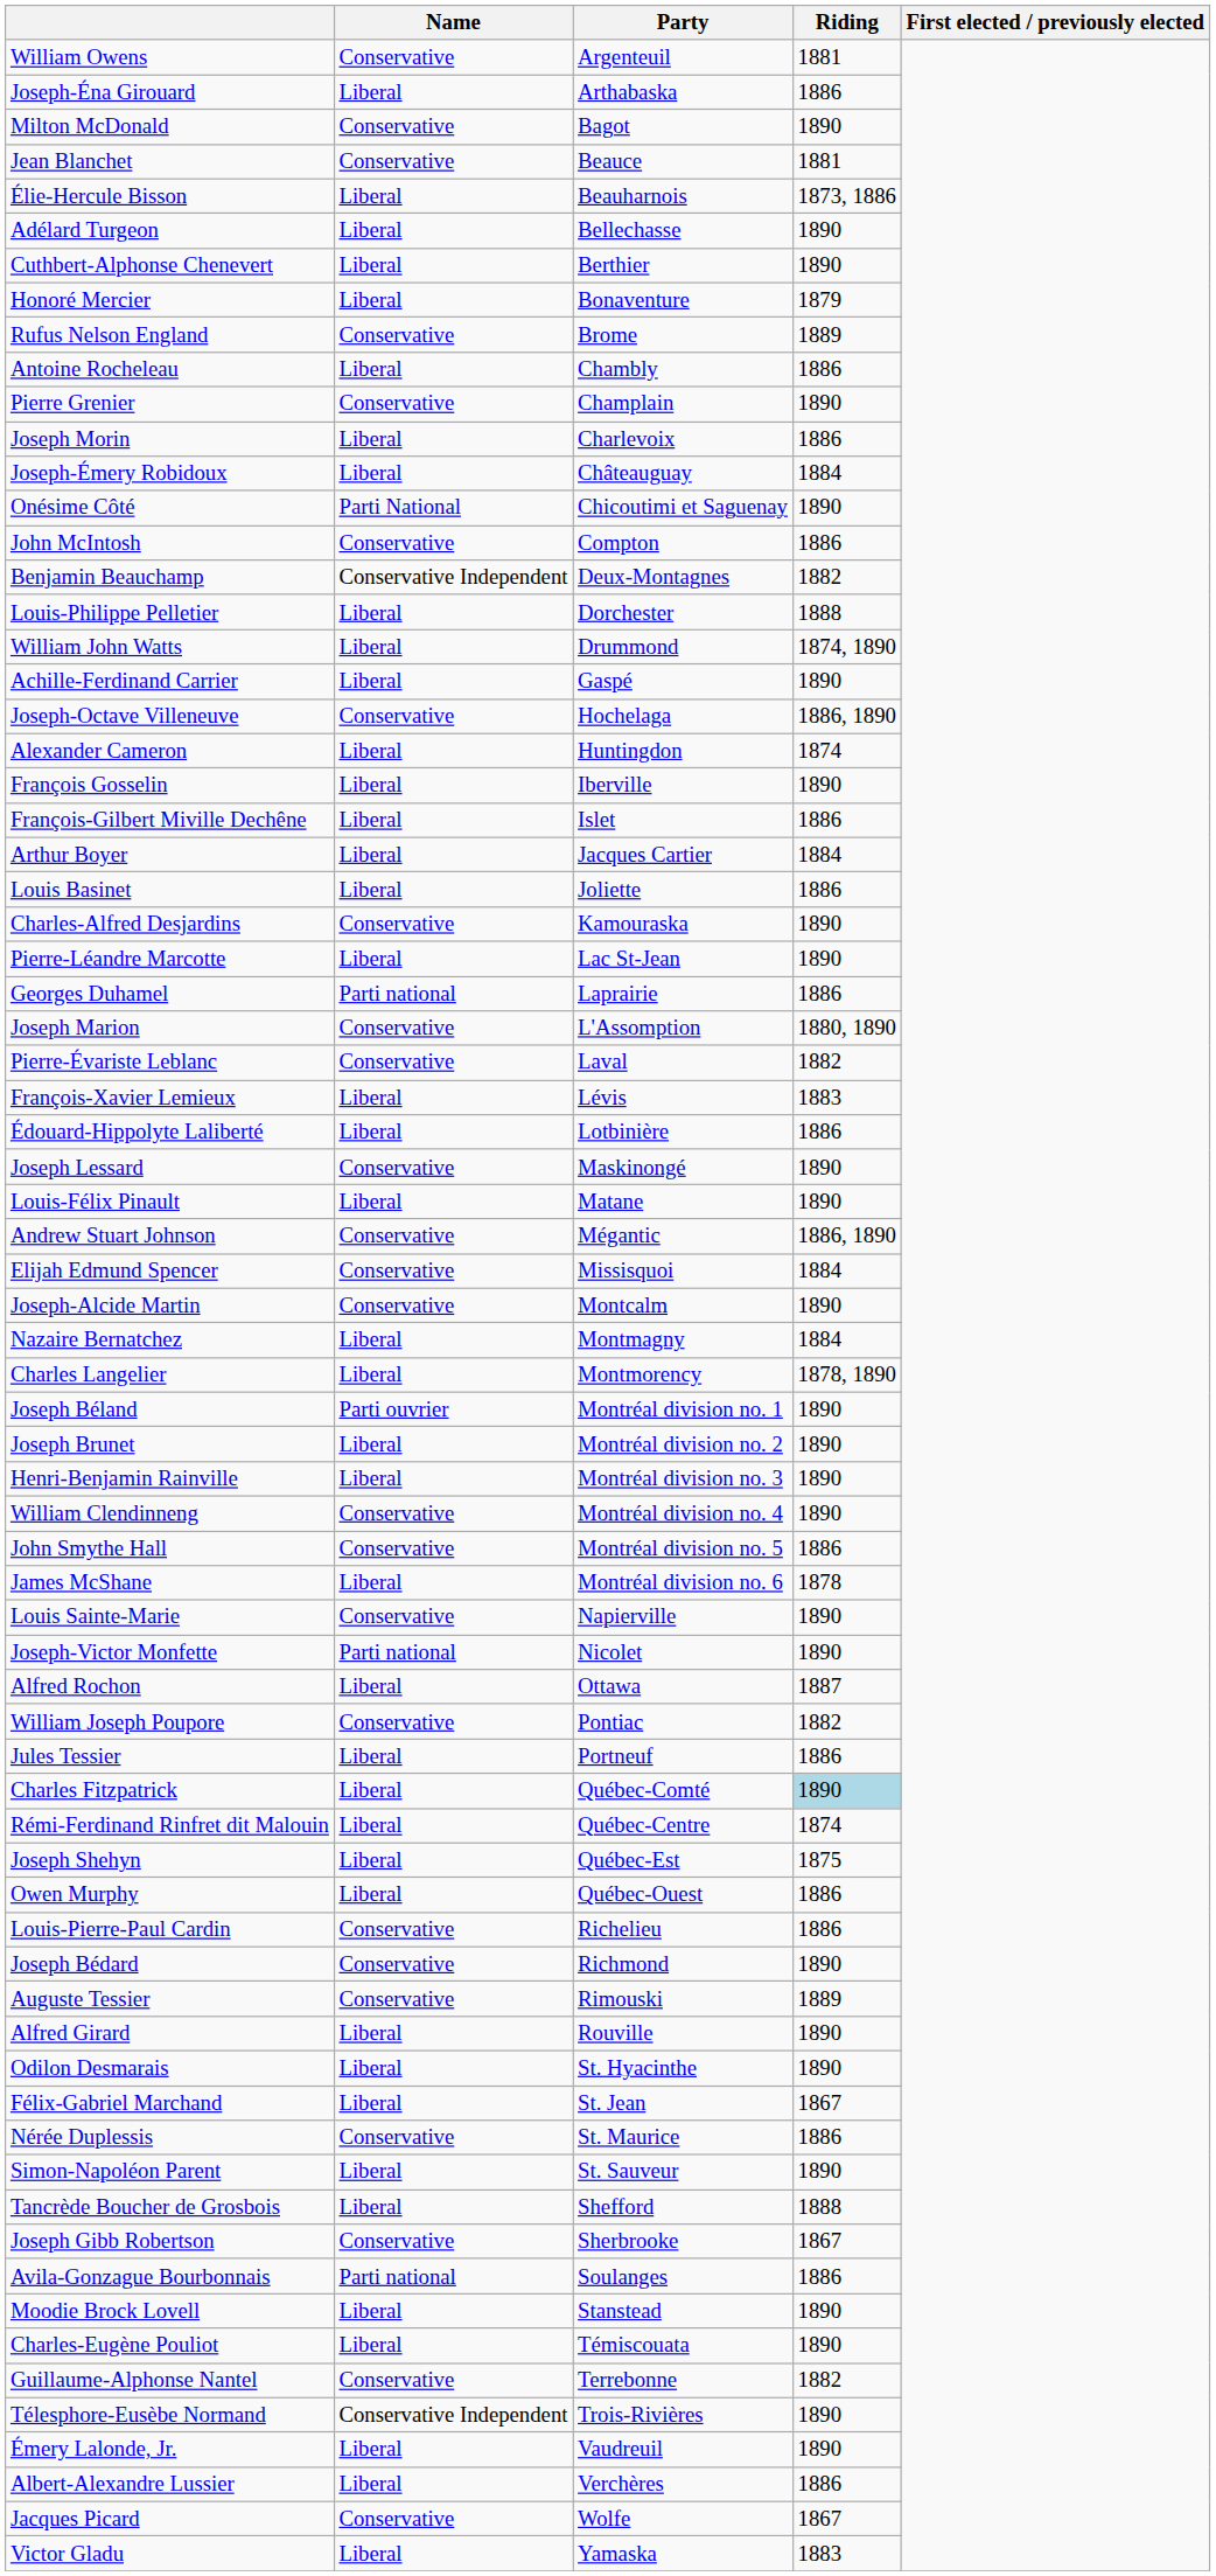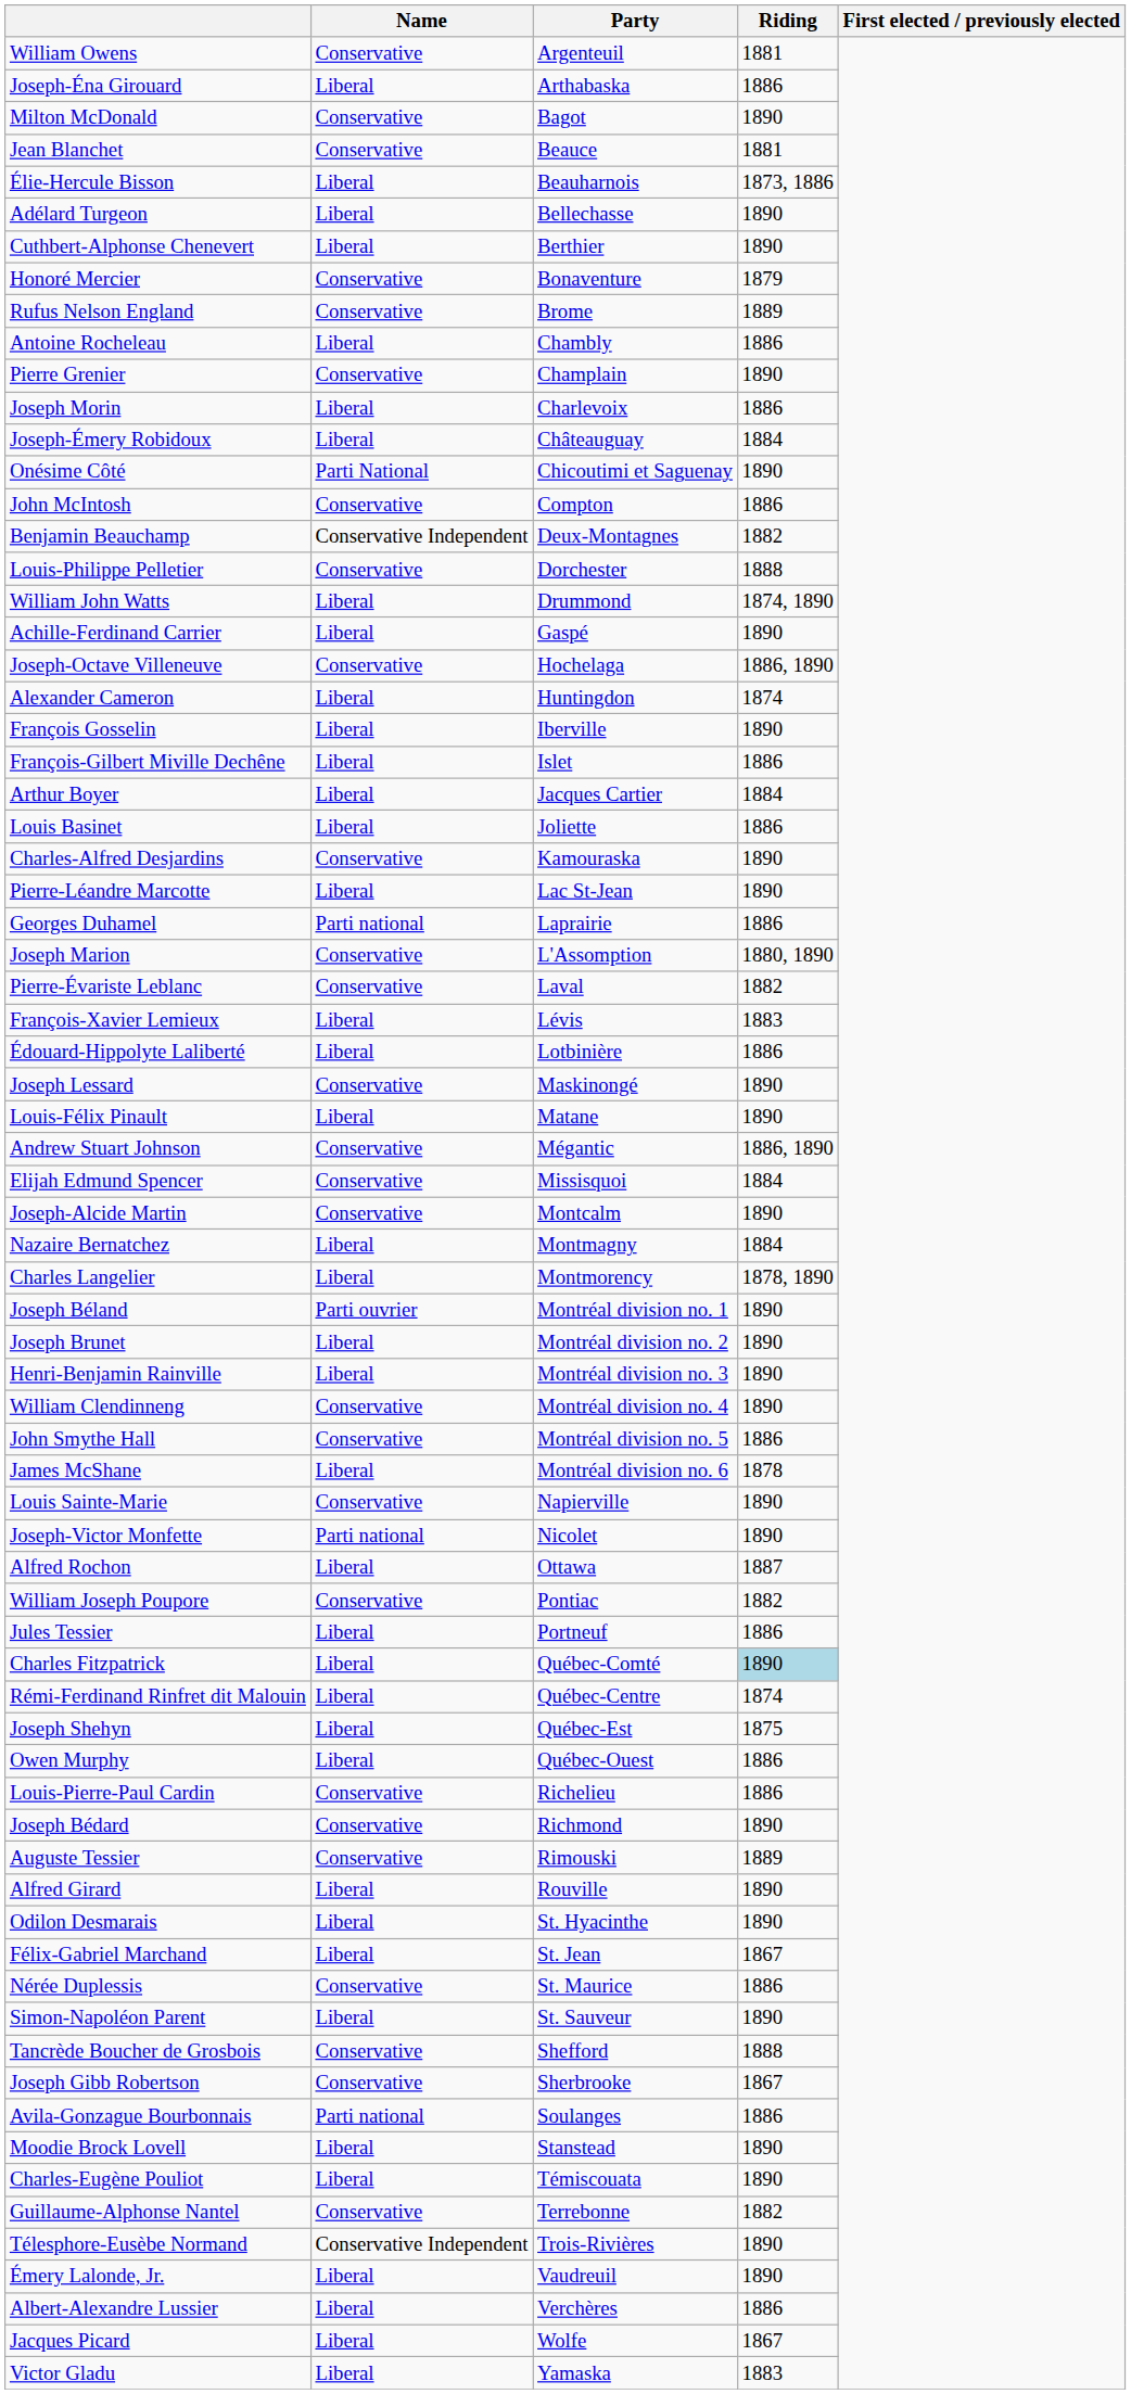 <table class="wikitable sortable">
 <tr>
 <th></th>
 <th>Name</th>
 <th>Party</th>
 <th>Riding</th>
 <th>First elected / previously elected</th>
 </tr>
 <tr>
 <td><a href='#'>William Owens</a></td>
 <td><a href='#'>Conservative</a></td>
 <td><a href='#'>Argenteuil</a></td>
 <td>1881</td>
 </tr>
 <tr>
 <td><a href='#'>Joseph-Éna Girouard</a></td>
 <td><a href='#'>Liberal</a></td>
 <td><a href='#'>Arthabaska</a></td>
 <td>1886</td>
 </tr>
 <tr>
 <td><a href='#'>Milton McDonald</a></td>
 <td><a href='#'>Conservative</a></td>
 <td><a href='#'>Bagot</a></td>
 <td>1890</td>
 </tr>
 <tr>
 <td><a href='#'>Jean Blanchet</a></td>
 <td><a href='#'>Conservative</a></td>
 <td><a href='#'>Beauce</a></td>
 <td>1881</td>
 </tr>
 <tr>
 <td><a href='#'>Élie-Hercule Bisson</a></td>
 <td><a href='#'>Liberal</a></td>
 <td><a href='#'>Beauharnois</a></td>
 <td>1873, 1886</td>
 </tr>
 <tr>
 <td><a href='#'>Adélard Turgeon</a></td>
 <td><a href='#'>Liberal</a></td>
 <td><a href='#'>Bellechasse</a></td>
 <td>1890</td>
 </tr>
 <tr>
 <td><a href='#'>Cuthbert-Alphonse Chenevert</a></td>
 <td><a href='#'>Liberal</a></td>
 <td><a href='#'>Berthier</a></td>
 <td>1890</td>
 </tr>
 <tr>
 <td><a href='#'>Honoré Mercier</a></td>
-<td><a href='#'>Liberal</a></td>
+<td><a href='#'>Conservative</a></td>
 <td><a href='#'>Bonaventure</a></td>
 <td>1879</td>
 </tr>
 <tr>
 <td><a href='#'>Rufus Nelson England</a></td>
 <td><a href='#'>Conservative</a></td>
 <td><a href='#'>Brome</a></td>
 <td>1889</td>
 </tr>
 <tr>
 <td><a href='#'>Antoine Rocheleau</a></td>
 <td><a href='#'>Liberal</a></td>
 <td><a href='#'>Chambly</a></td>
 <td>1886</td>
 </tr>
 <tr>
 <td><a href='#'>Pierre Grenier</a></td>
 <td><a href='#'>Conservative</a></td>
 <td><a href='#'>Champlain</a></td>
 <td>1890</td>
 </tr>
 <tr>
 <td><a href='#'>Joseph Morin</a></td>
 <td><a href='#'>Liberal</a></td>
 <td><a href='#'>Charlevoix</a></td>
 <td>1886</td>
 </tr>
 <tr>
 <td><a href='#'>Joseph-Émery Robidoux</a></td>
 <td><a href='#'>Liberal</a></td>
 <td><a href='#'>Châteauguay</a></td>
 <td>1884</td>
 </tr>
 <tr>
 <td><a href='#'>Onésime Côté</a></td>
 <td><a href='#'>Parti National</a></td>
 <td><a href='#'>Chicoutimi et Saguenay</a></td>
 <td>1890</td>
 </tr>
 <tr>
 <td><a href='#'>John McIntosh</a></td>
 <td><a href='#'>Conservative</a></td>
 <td><a href='#'>Compton</a></td>
 <td>1886</td>
 </tr>
 <tr>
 <td><a href='#'>Benjamin Beauchamp</a></td>
 <td>Conservative Independent</td>
 <td><a href='#'>Deux-Montagnes</a></td>
 <td>1882</td>
 </tr>
 <tr>
 <td><a href='#'>Louis-Philippe Pelletier</a></td>
-<td><a href='#'>Liberal</a></td>
+<td><a href='#'>Conservative</a></td>
 <td><a href='#'>Dorchester</a></td>
 <td>1888</td>
 </tr>
 <tr>
 <td><a href='#'>William John Watts</a></td>
 <td><a href='#'>Liberal</a></td>
 <td><a href='#'>Drummond</a></td>
 <td>1874, 1890</td>
 </tr>
 <tr>
 <td><a href='#'>Achille-Ferdinand Carrier</a></td>
 <td><a href='#'>Liberal</a></td>
 <td><a href='#'>Gaspé</a></td>
 <td>1890</td>
 </tr>
 <tr>
 <td><a href='#'>Joseph-Octave Villeneuve</a></td>
 <td><a href='#'>Conservative</a></td>
 <td><a href='#'>Hochelaga</a></td>
 <td>1886, 1890</td>
 </tr>
 <tr>
 <td><a href='#'>Alexander Cameron</a></td>
 <td><a href='#'>Liberal</a></td>
 <td><a href='#'>Huntingdon</a></td>
 <td>1874</td>
 </tr>
 <tr>
 <td><a href='#'>François Gosselin</a></td>
 <td><a href='#'>Liberal</a></td>
 <td><a href='#'>Iberville</a></td>
 <td>1890</td>
 </tr>
 <tr>
 <td><a href='#'>François-Gilbert Miville Dechêne</a></td>
 <td><a href='#'>Liberal</a></td>
 <td><a href='#'>Islet</a></td>
 <td>1886</td>
 </tr>
 <tr>
 <td><a href='#'>Arthur Boyer</a></td>
 <td><a href='#'>Liberal</a></td>
 <td><a href='#'>Jacques Cartier</a></td>
 <td>1884</td>
 </tr>
 <tr>
 <td><a href='#'>Louis Basinet</a></td>
 <td><a href='#'>Liberal</a></td>
 <td><a href='#'>Joliette</a></td>
 <td>1886</td>
 </tr>
 <tr>
 <td><a href='#'>Charles-Alfred Desjardins</a></td>
 <td><a href='#'>Conservative</a></td>
 <td><a href='#'>Kamouraska</a></td>
 <td>1890</td>
 </tr>
 <tr>
 <td><a href='#'>Pierre-Léandre Marcotte</a></td>
 <td><a href='#'>Liberal</a></td>
 <td><a href='#'>Lac St-Jean</a></td>
 <td>1890</td>
 </tr>
 <tr>
 <td><a href='#'>Georges Duhamel</a></td>
 <td><a href='#'>Parti national</a></td>
 <td><a href='#'>Laprairie</a></td>
 <td>1886</td>
 </tr>
 <tr>
 <td><a href='#'>Joseph Marion</a></td>
 <td><a href='#'>Conservative</a></td>
 <td><a href='#'>L'Assomption</a></td>
 <td>1880, 1890</td>
 </tr>
 <tr>
 <td><a href='#'>Pierre-Évariste Leblanc</a></td>
 <td><a href='#'>Conservative</a></td>
 <td><a href='#'>Laval</a></td>
 <td>1882</td>
 </tr>
 <tr>
 <td><a href='#'>François-Xavier Lemieux</a></td>
 <td><a href='#'>Liberal</a></td>
 <td><a href='#'>Lévis</a></td>
 <td>1883</td>
 </tr>
 <tr>
 <td><a href='#'>Édouard-Hippolyte Laliberté</a></td>
 <td><a href='#'>Liberal</a></td>
 <td><a href='#'>Lotbinière</a></td>
 <td>1886</td>
 </tr>
 <tr>
 <td><a href='#'>Joseph Lessard</a></td>
 <td><a href='#'>Conservative</a></td>
 <td><a href='#'>Maskinongé</a></td>
 <td>1890</td>
 </tr>
 <tr>
 <td><a href='#'>Louis-Félix Pinault</a></td>
 <td><a href='#'>Liberal</a></td>
 <td><a href='#'>Matane</a></td>
 <td>1890</td>
 </tr>
 <tr>
 <td><a href='#'>Andrew Stuart Johnson</a></td>
 <td><a href='#'>Conservative</a></td>
 <td><a href='#'>Mégantic</a></td>
 <td>1886, 1890</td>
 </tr>
 <tr>
 <td><a href='#'>Elijah Edmund Spencer</a></td>
 <td><a href='#'>Conservative</a></td>
 <td><a href='#'>Missisquoi</a></td>
 <td>1884</td>
 </tr>
 <tr>
 <td><a href='#'>Joseph-Alcide Martin</a></td>
 <td><a href='#'>Conservative</a></td>
 <td><a href='#'>Montcalm</a></td>
 <td>1890</td>
 </tr>
 <tr>
 <td><a href='#'>Nazaire Bernatchez</a></td>
 <td><a href='#'>Liberal</a></td>
 <td><a href='#'>Montmagny</a></td>
 <td>1884</td>
 </tr>
 <tr>
 <td><a href='#'>Charles Langelier</a></td>
 <td><a href='#'>Liberal</a></td>
 <td><a href='#'>Montmorency</a></td>
 <td>1878, 1890</td>
 </tr>
 <tr>
 <td><a href='#'>Joseph Béland</a></td>
 <td><a href='#'>Parti ouvrier</a></td>
 <td><a href='#'>Montréal division no. 1</a></td>
 <td>1890</td>
 </tr>
 <tr>
 <td><a href='#'>Joseph Brunet</a></td>
 <td><a href='#'>Liberal</a></td>
 <td><a href='#'>Montréal division no. 2</a></td>
 <td>1890</td>
 </tr>
 <tr>
 <td><a href='#'>Henri-Benjamin Rainville</a></td>
 <td><a href='#'>Liberal</a></td>
 <td><a href='#'>Montréal division no. 3</a></td>
 <td>1890</td>
 </tr>
 <tr>
 <td><a href='#'>William Clendinneng</a></td>
 <td><a href='#'>Conservative</a></td>
 <td><a href='#'>Montréal division no. 4</a></td>
 <td>1890</td>
 </tr>
 <tr>
 <td><a href='#'>John Smythe Hall</a></td>
 <td><a href='#'>Conservative</a></td>
 <td><a href='#'>Montréal division no. 5</a></td>
 <td>1886</td>
 </tr>
 <tr>
 <td><a href='#'>James McShane</a></td>
 <td><a href='#'>Liberal</a></td>
 <td><a href='#'>Montréal division no. 6</a></td>
 <td>1878</td>
 </tr>
 <tr>
 <td><a href='#'>Louis Sainte-Marie</a></td>
 <td><a href='#'>Conservative</a></td>
 <td><a href='#'>Napierville</a></td>
 <td>1890</td>
 </tr>
 <tr>
 <td><a href='#'>Joseph-Victor Monfette</a></td>
 <td><a href='#'>Parti national</a></td>
 <td><a href='#'>Nicolet</a></td>
 <td>1890</td>
 </tr>
 <tr>
 <td><a href='#'>Alfred Rochon</a></td>
 <td><a href='#'>Liberal</a></td>
 <td><a href='#'>Ottawa</a></td>
 <td>1887</td>
 </tr>
 <tr>
 <td><a href='#'>William Joseph Poupore</a></td>
 <td><a href='#'>Conservative</a></td>
 <td><a href='#'>Pontiac</a></td>
 <td>1882</td>
 </tr>
 <tr>
 <td><a href='#'>Jules Tessier</a></td>
 <td><a href='#'>Liberal</a></td>
 <td><a href='#'>Portneuf</a></td>
 <td>1886</td>
 </tr>
 <tr>
 <td><a href='#'>Charles Fitzpatrick</a></td>
 <td><a href='#'>Liberal</a></td>
 <td><a href='#'>Québec-Comté</a></td>
 <td style="background: lightblue;">1890</td>
 </tr>
 <tr>
 <td><a href='#'>Rémi-Ferdinand Rinfret dit Malouin</a></td>
 <td><a href='#'>Liberal</a></td>
 <td><a href='#'>Québec-Centre</a></td>
 <td>1874</td>
 </tr>
 <tr>
 <td><a href='#'>Joseph Shehyn</a></td>
 <td><a href='#'>Liberal</a></td>
 <td><a href='#'>Québec-Est</a></td>
 <td>1875</td>
 </tr>
 <tr>
 <td><a href='#'>Owen Murphy</a></td>
 <td><a href='#'>Liberal</a></td>
 <td><a href='#'>Québec-Ouest</a></td>
 <td>1886</td>
 </tr>
 <tr>
 <td><a href='#'>Louis-Pierre-Paul Cardin</a></td>
 <td><a href='#'>Conservative</a></td>
 <td><a href='#'>Richelieu</a></td>
 <td>1886</td>
 </tr>
 <tr>
 <td><a href='#'>Joseph Bédard</a></td>
 <td><a href='#'>Conservative</a></td>
 <td><a href='#'>Richmond</a></td>
 <td>1890</td>
 </tr>
 <tr>
 <td><a href='#'>Auguste Tessier</a></td>
 <td><a href='#'>Conservative</a></td>
 <td><a href='#'>Rimouski</a></td>
 <td>1889</td>
 </tr>
 <tr>
 <td><a href='#'>Alfred Girard</a></td>
 <td><a href='#'>Liberal</a></td>
 <td><a href='#'>Rouville</a></td>
 <td>1890</td>
 </tr>
 <tr>
 <td><a href='#'>Odilon Desmarais</a></td>
 <td><a href='#'>Liberal</a></td>
 <td><a href='#'>St. Hyacinthe</a></td>
 <td>1890</td>
 </tr>
 <tr>
 <td><a href='#'>Félix-Gabriel Marchand</a></td>
 <td><a href='#'>Liberal</a></td>
 <td><a href='#'>St. Jean</a></td>
 <td>1867</td>
 </tr>
 <tr>
 <td><a href='#'>Nérée Duplessis</a></td>
 <td><a href='#'>Conservative</a></td>
 <td><a href='#'>St. Maurice</a></td>
 <td>1886</td>
 </tr>
 <tr>
 <td><a href='#'>Simon-Napoléon Parent</a></td>
 <td><a href='#'>Liberal</a></td>
 <td><a href='#'>St. Sauveur</a></td>
 <td>1890</td>
 </tr>
 <tr>
 <td><a href='#'>Tancrède Boucher de Grosbois</a></td>
-<td><a href='#'>Liberal</a></td>
+<td><a href='#'>Conservative</a></td>
 <td><a href='#'>Shefford</a></td>
 <td>1888</td>
 </tr>
 <tr>
 <td><a href='#'>Joseph Gibb Robertson</a></td>
 <td><a href='#'>Conservative</a></td>
 <td><a href='#'>Sherbrooke</a></td>
 <td>1867</td>
 </tr>
 <tr>
 <td><a href='#'>Avila-Gonzague Bourbonnais</a></td>
 <td><a href='#'>Parti national</a></td>
 <td><a href='#'>Soulanges</a></td>
 <td>1886</td>
 </tr>
 <tr>
 <td><a href='#'>Moodie Brock Lovell</a></td>
 <td><a href='#'>Liberal</a></td>
 <td><a href='#'>Stanstead</a></td>
 <td>1890</td>
 </tr>
 <tr>
 <td><a href='#'>Charles-Eugène Pouliot</a></td>
 <td><a href='#'>Liberal</a></td>
 <td><a href='#'>Témiscouata</a></td>
 <td>1890</td>
 </tr>
 <tr>
 <td><a href='#'>Guillaume-Alphonse Nantel</a></td>
 <td><a href='#'>Conservative</a></td>
 <td><a href='#'>Terrebonne</a></td>
 <td>1882</td>
 </tr>
 <tr>
 <td><a href='#'>Télesphore-Eusèbe Normand</a></td>
 <td>Conservative Independent</td>
 <td><a href='#'>Trois-Rivières</a></td>
 <td>1890</td>
 </tr>
 <tr>
 <td><a href='#'>Émery Lalonde, Jr.</a></td>
 <td><a href='#'>Liberal</a></td>
 <td><a href='#'>Vaudreuil</a></td>
 <td>1890</td>
 </tr>
 <tr>
 <td><a href='#'>Albert-Alexandre Lussier</a></td>
 <td><a href='#'>Liberal</a></td>
 <td><a href='#'>Verchères</a></td>
 <td>1886</td>
 </tr>
 <tr>
 <td><a href='#'>Jacques Picard</a></td>
-<td><a href='#'>Conservative</a></td>
+<td><a href='#'>Liberal</a></td>
 <td><a href='#'>Wolfe</a></td>
 <td>1867</td>
 </tr>
 <tr>
 <td><a href='#'>Victor Gladu</a></td>
 <td><a href='#'>Liberal</a></td>
 <td><a href='#'>Yamaska</a></td>
 <td>1883</td>
 </tr>
 </table>
